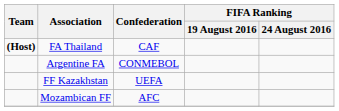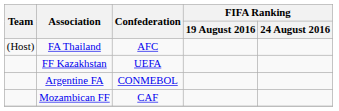 <table class="wikitable">
 <tr>
 <th rowspan=2>Team</th>
 <th rowspan=2>Association</th>
 <th rowspan=2>Confederation</th>
 <th colspan=2>FIFA Ranking</th>
 </tr>
 <tr>
 <th>19 August 2016</th>
 <th>24 August 2016</th>
 </tr>
 <tr>
-<td><strong> (Host)</strong></td>
+<td> (Host)</td>
 <td align=center><a href='#'>FA Thailand</a></td>
-<td align=center><a href='#'>CAF</a></td>
+<td align=center><a href='#'>AFC</a></td>
+<td align=center></td>
+<td align=center></td>
+</tr>
+<tr>
+<td></td>
+<td align=center><a href='#'>FF Kazakhstan</a></td>
+<td align=center><a href='#'>UEFA</a></td>
 <td align=center></td>
 <td align=center></td>
 </tr>
 <tr>
 <td></td>
 <td align=center><a href='#'>Argentine FA</a></td>
 <td align=center><a href='#'>CONMEBOL</a></td>
 <td align=center></td>
 <td align=center></td>
 </tr>
 <tr>
 <td></td>
-<td align=center><a href='#'>FF Kazakhstan</a></td>
-<td align=center><a href='#'>UEFA</a></td>
-<td align=center></td>
-<td align=center></td>
-</tr>
-<tr>
-<td></td>
 <td align=center><a href='#'>Mozambican FF</a></td>
-<td align=center><a href='#'>AFC</a></td>
+<td align=center><a href='#'>CAF</a></td>
 <td align=center></td>
 <td align=center></td>
 </tr>
 <tr>
 </tr>
 </table>
